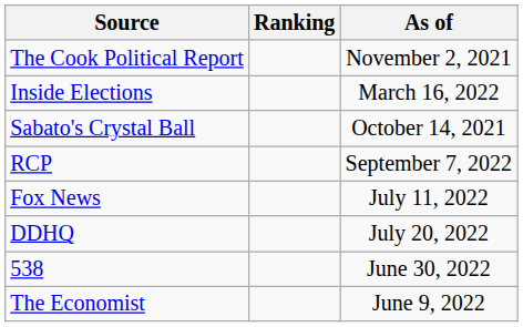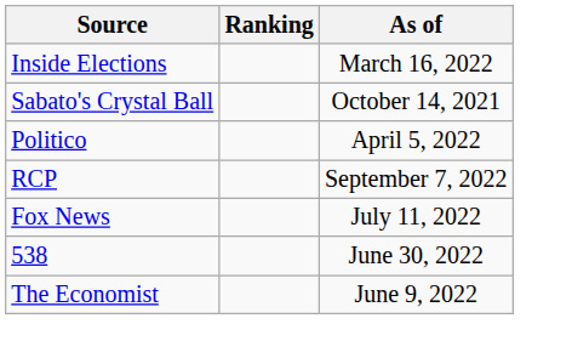 <table class="wikitable" style="text-align:center">
 <tr>
 <th>Source</th>
 <th>Ranking</th>
 <th>As of</th>
-</tr>
-<tr>
-<td align=left><a href='#'>The Cook Political Report</a></td>
-<td></td>
-<td>November 2, 2021</td>
 </tr>
 <tr>
 <td align=left><a href='#'>Inside Elections</a></td>
 <td></td>
 <td>March 16, 2022</td>
 </tr>
 <tr>
 <td align=left><a href='#'>Sabato's Crystal Ball</a></td>
 <td></td>
 <td>October 14, 2021</td>
 </tr>
 <tr>
+<td align="left"><a href='#'>Politico</a></td>
+<td></td>
+<td>April 5, 2022</td>
+</tr>
+<tr>
 <td align="left"><a href='#'>RCP</a></td>
 <td></td>
 <td>September 7, 2022</td>
 </tr>
 <tr>
 <td align=left><a href='#'>Fox News</a></td>
 <td></td>
 <td>July 11, 2022</td>
-</tr>
-<tr>
-<td align="left"><a href='#'>DDHQ</a></td>
-<td></td>
-<td>July 20, 2022</td>
 </tr>
 <tr>
 <td align="left"><a href='#'>538</a></td>
 <td></td>
 <td>June 30, 2022</td>
 </tr>
 <tr>
 <td align="left"><a href='#'>The Economist</a></td>
 <td></td>
 <td>June 9, 2022</td>
 </tr>
 </table>
